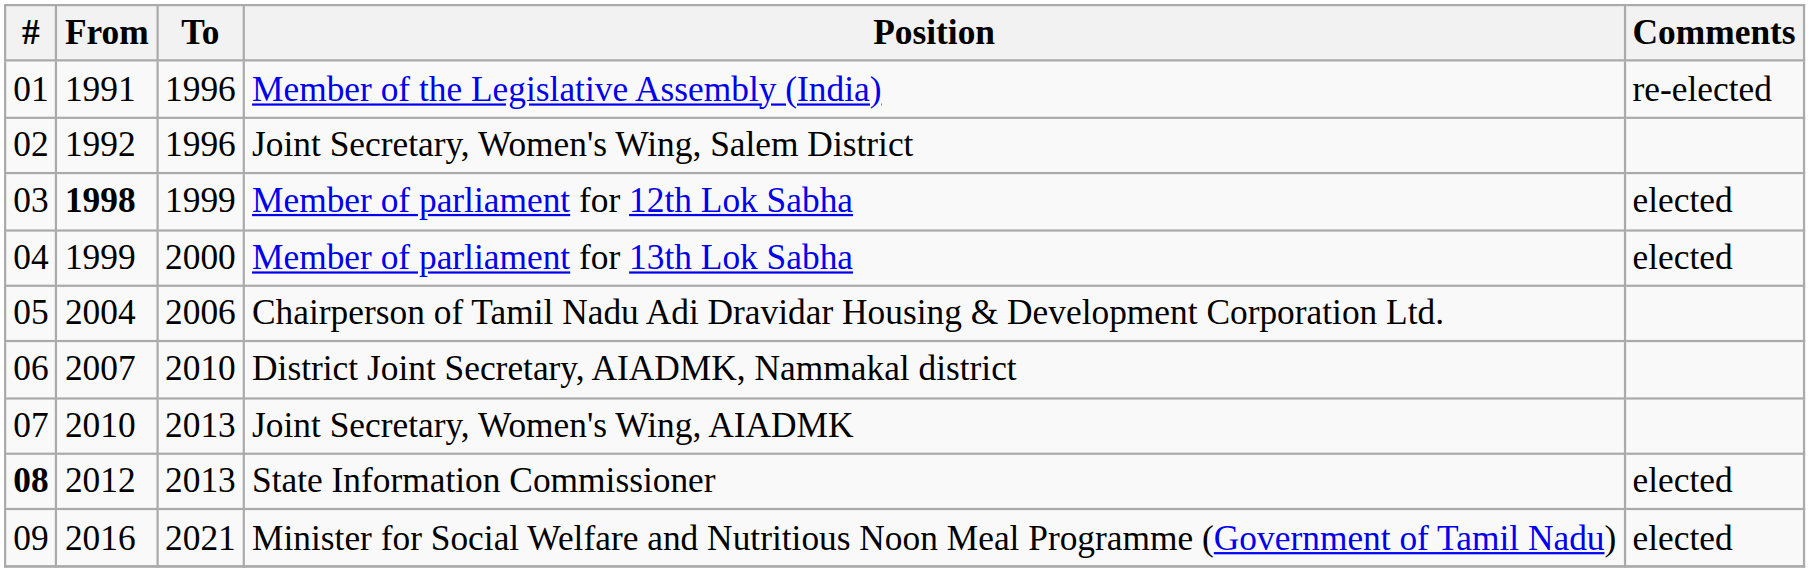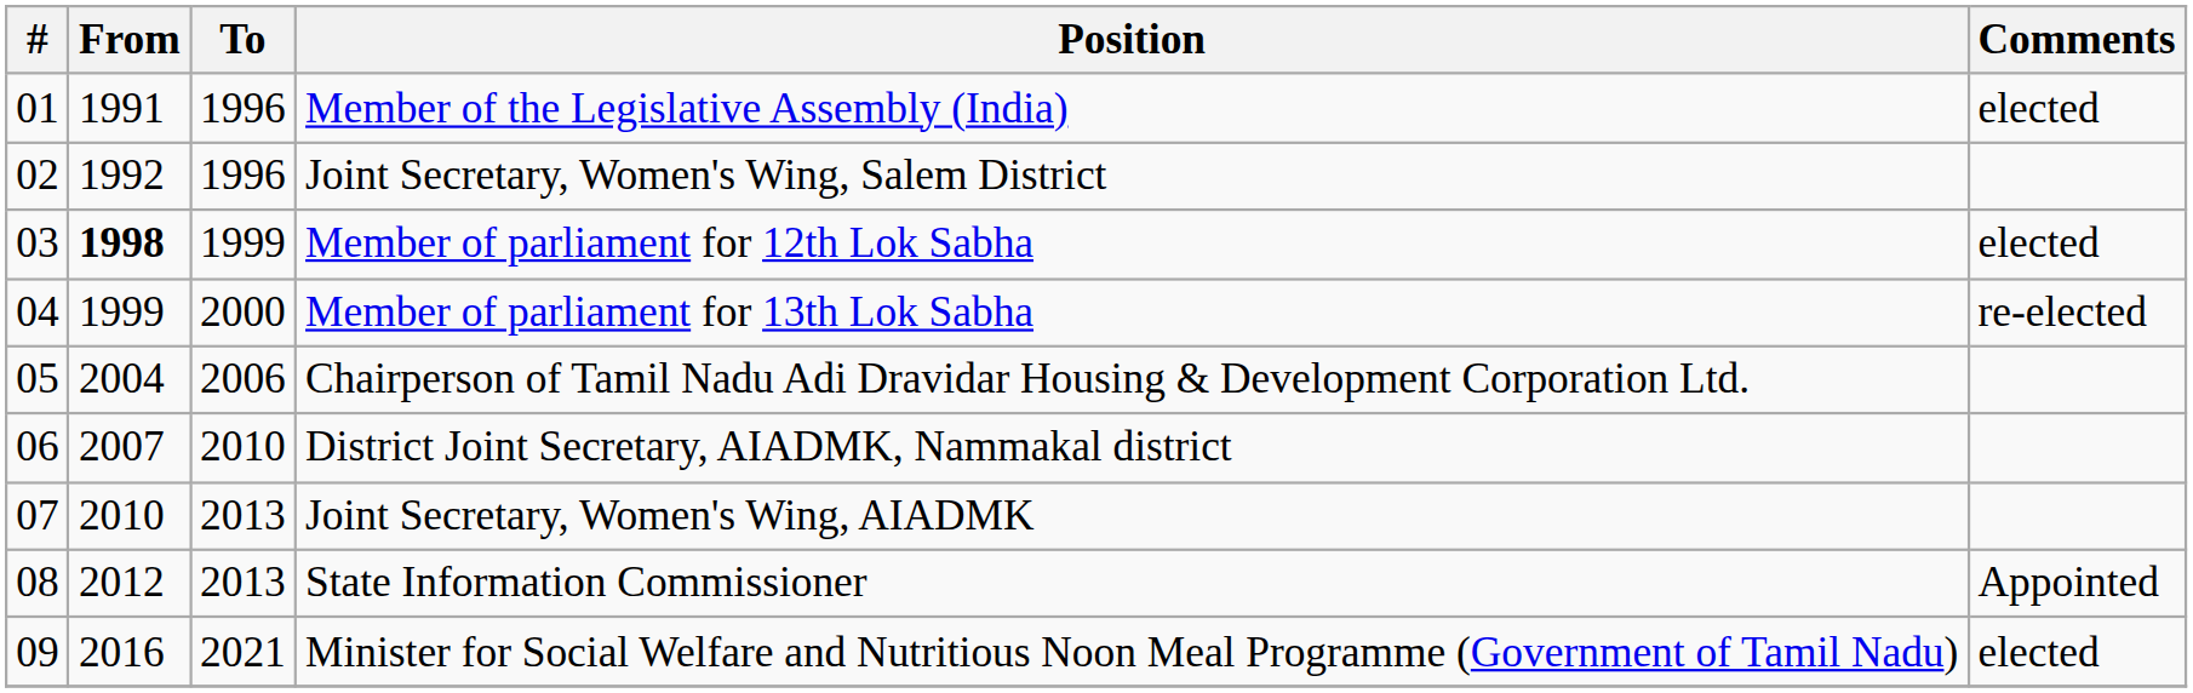 <table class="wikitable sortable">
 <tr>
 <th>#</th>
 <th>From</th>
 <th>To</th>
 <th>Position</th>
 <th>Comments</th>
 </tr>
 <tr>
 <td>01</td>
 <td>1991</td>
 <td>1996</td>
 <td><a href='#'>Member of the Legislative Assembly (India)</a></td>
-<td>re-elected</td>
+<td>elected</td>
 </tr>
 <tr>
 <td>02</td>
 <td>1992</td>
 <td>1996</td>
 <td>Joint Secretary, Women's Wing, Salem District</td>
 <td></td>
 </tr>
 <tr>
 <td>03</td>
 <td><strong>1998</strong></td>
 <td>1999</td>
 <td><a href='#'>Member of parliament</a> for <a href='#'>12th Lok Sabha</a></td>
 <td>elected</td>
 </tr>
 <tr>
 <td>04</td>
 <td>1999</td>
 <td>2000</td>
 <td><a href='#'>Member of parliament</a> for <a href='#'>13th Lok Sabha</a></td>
-<td>elected</td>
+<td>re-elected</td>
 </tr>
 <tr>
 <td>05</td>
 <td>2004</td>
 <td>2006</td>
 <td>Chairperson of Tamil Nadu Adi Dravidar Housing & Development Corporation Ltd.</td>
 <td></td>
 </tr>
 <tr>
 <td>06</td>
 <td>2007</td>
 <td>2010</td>
 <td>District Joint Secretary, AIADMK, Nammakal district</td>
 <td></td>
 </tr>
 <tr>
 <td>07</td>
 <td>2010</td>
 <td>2013</td>
 <td>Joint Secretary, Women's Wing, AIADMK</td>
 <td></td>
 </tr>
 <tr>
-<td><strong>08</strong></td>
+<td>08</td>
 <td>2012</td>
 <td>2013</td>
 <td>State Information Commissioner</td>
-<td>elected</td>
+<td>Appointed</td>
 </tr>
 <tr>
 <td>09</td>
 <td>2016</td>
 <td>2021</td>
 <td>Minister for Social Welfare and Nutritious Noon Meal Programme (<a href='#'>Government of Tamil Nadu</a>)</td>
 <td>elected</td>
 </tr>
 <tr>
 </tr>
 </table>
